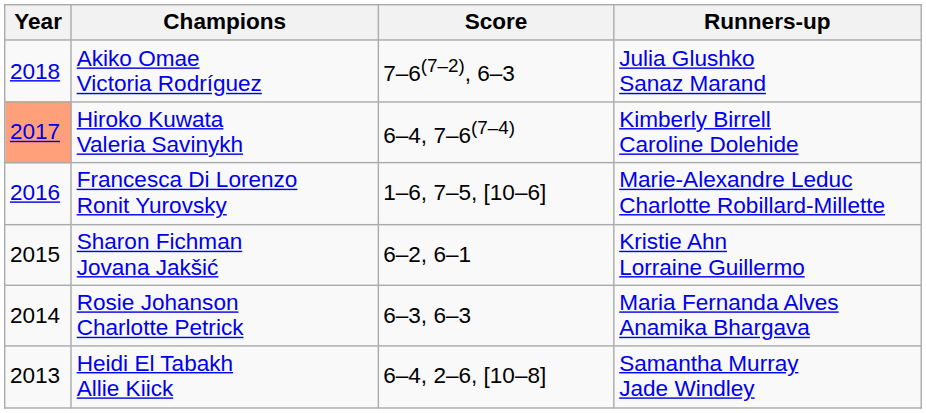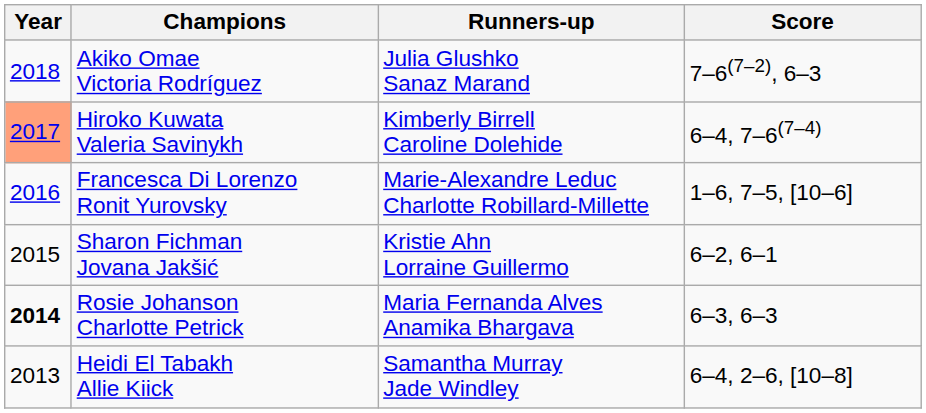 <table class="wikitable">
 <tr>
 <th style="width:40px">Year</th>
 <th style="width:210px">Champions</th>
+<th style="width:210px">Runners-up</th>
 <th style="width:160px">Score</th>
-<th style="width:210px">Runners-up</th>
 </tr>
 <tr>
 <td><a href='#'>2018</a></td>
 <td> <a href='#'>Akiko Omae</a> <br>  <a href='#'>Victoria Rodríguez</a></td>
+<td> <a href='#'>Julia Glushko</a> <br>  <a href='#'>Sanaz Marand</a></td>
 <td>7–6<sup>(7–2)</sup>, 6–3</td>
-<td> <a href='#'>Julia Glushko</a> <br>  <a href='#'>Sanaz Marand</a></td>
 </tr>
 <tr>
 <td style="background: lightsalmon;"><a href='#'>2017</a></td>
 <td> <a href='#'>Hiroko Kuwata</a> <br>  <a href='#'>Valeria Savinykh</a></td>
+<td> <a href='#'>Kimberly Birrell</a> <br>  <a href='#'>Caroline Dolehide</a></td>
 <td>6–4, 7–6<sup>(7–4)</sup></td>
-<td> <a href='#'>Kimberly Birrell</a> <br>  <a href='#'>Caroline Dolehide</a></td>
 </tr>
 <tr>
 <td><a href='#'>2016</a></td>
 <td> <a href='#'>Francesca Di Lorenzo</a> <br>  <a href='#'>Ronit Yurovsky</a></td>
+<td> <a href='#'>Marie-Alexandre Leduc</a> <br>  <a href='#'>Charlotte Robillard-Millette</a></td>
 <td>1–6, 7–5, [10–6]</td>
-<td> <a href='#'>Marie-Alexandre Leduc</a> <br>  <a href='#'>Charlotte Robillard-Millette</a></td>
 </tr>
 <tr>
 <td>2015</td>
 <td> <a href='#'>Sharon Fichman</a> <br>  <a href='#'>Jovana Jakšić</a></td>
+<td> <a href='#'>Kristie Ahn</a> <br>  <a href='#'>Lorraine Guillermo</a></td>
 <td>6–2, 6–1</td>
-<td> <a href='#'>Kristie Ahn</a> <br>  <a href='#'>Lorraine Guillermo</a></td>
 </tr>
 <tr>
-<td>2014</td>
+<td><strong>2014</strong></td>
 <td> <a href='#'>Rosie Johanson</a> <br>  <a href='#'>Charlotte Petrick</a></td>
+<td> <a href='#'>Maria Fernanda Alves</a> <br>  <a href='#'>Anamika Bhargava</a></td>
 <td>6–3, 6–3</td>
-<td> <a href='#'>Maria Fernanda Alves</a> <br>  <a href='#'>Anamika Bhargava</a></td>
 </tr>
 <tr>
 <td>2013</td>
 <td> <a href='#'>Heidi El Tabakh</a> <br>  <a href='#'>Allie Kiick</a></td>
+<td> <a href='#'>Samantha Murray</a> <br>  <a href='#'>Jade Windley</a></td>
 <td>6–4, 2–6, [10–8]</td>
-<td> <a href='#'>Samantha Murray</a> <br>  <a href='#'>Jade Windley</a></td>
 </tr>
 </table>
